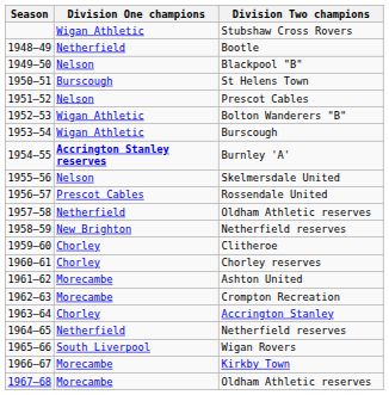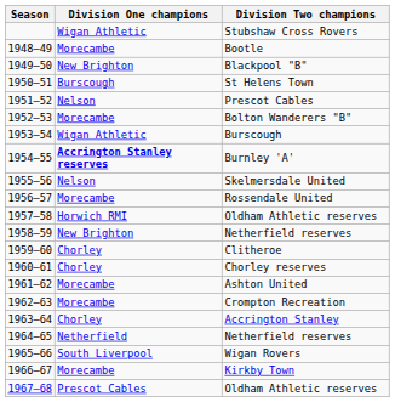 <table class=wikitable style=text-align:left>
 <tr>
 <th>Season</th>
 <th width=200>Division One champions</th>
 <th width=200>Division Two champions</th>
 </tr>
 <tr>
 <td></td>
 <td><a href='#'>Wigan Athletic</a></td>
 <td>Stubshaw Cross Rovers</td>
 </tr>
 <tr>
 <td>1948–49</td>
-<td><a href='#'>Netherfield</a></td>
+<td><a href='#'>Morecambe</a></td>
 <td>Bootle</td>
 </tr>
 <tr>
 <td>1949–50</td>
-<td><a href='#'>Nelson</a></td>
+<td><a href='#'>New Brighton</a></td>
 <td>Blackpool "B"</td>
 </tr>
 <tr>
 <td>1950–51</td>
 <td><a href='#'>Burscough</a></td>
 <td>St Helens Town</td>
 </tr>
 <tr>
 <td>1951–52</td>
 <td><a href='#'>Nelson</a></td>
 <td>Prescot Cables</td>
 </tr>
 <tr>
 <td>1952–53</td>
-<td><a href='#'>Wigan Athletic</a></td>
+<td><a href='#'>Morecambe</a></td>
 <td>Bolton Wanderers "B"</td>
 </tr>
 <tr>
 <td>1953–54</td>
 <td><a href='#'>Wigan Athletic</a></td>
 <td>Burscough</td>
 </tr>
 <tr>
 <td>1954–55</td>
 <td><strong><a href='#'>Accrington Stanley reserves</a></strong></td>
 <td>Burnley 'A'</td>
 </tr>
 <tr>
 <td>1955–56</td>
 <td><a href='#'>Nelson</a></td>
 <td>Skelmersdale United</td>
 </tr>
 <tr>
 <td>1956–57</td>
-<td><a href='#'>Prescot Cables</a></td>
+<td><a href='#'>Morecambe</a></td>
 <td>Rossendale United</td>
 </tr>
 <tr>
 <td>1957–58</td>
-<td><a href='#'>Netherfield</a></td>
+<td><a href='#'>Horwich RMI</a></td>
 <td>Oldham Athletic reserves</td>
 </tr>
 <tr>
 <td>1958–59</td>
 <td><a href='#'>New Brighton</a></td>
 <td>Netherfield reserves</td>
 </tr>
 <tr>
 <td>1959–60</td>
 <td><a href='#'>Chorley</a></td>
 <td>Clitheroe</td>
 </tr>
 <tr>
 <td>1960–61</td>
 <td><a href='#'>Chorley</a></td>
 <td>Chorley reserves</td>
 </tr>
 <tr>
 <td>1961–62</td>
 <td><a href='#'>Morecambe</a></td>
 <td>Ashton United</td>
 </tr>
 <tr>
 <td>1962–63</td>
 <td><a href='#'>Morecambe</a></td>
 <td>Crompton Recreation</td>
 </tr>
 <tr>
 <td>1963–64</td>
 <td><a href='#'>Chorley</a></td>
 <td><a href='#'>Accrington Stanley</a></td>
 </tr>
 <tr>
 <td>1964–65</td>
 <td><a href='#'>Netherfield</a></td>
 <td>Netherfield reserves</td>
 </tr>
 <tr>
 <td>1965–66</td>
 <td><a href='#'>South Liverpool</a></td>
 <td>Wigan Rovers</td>
 </tr>
 <tr>
 <td>1966–67</td>
 <td><a href='#'>Morecambe</a></td>
 <td><a href='#'>Kirkby Town</a></td>
 </tr>
 <tr>
 <td><a href='#'>1967–68</a></td>
-<td><a href='#'>Morecambe</a></td>
+<td><a href='#'>Prescot Cables</a></td>
 <td>Oldham Athletic reserves</td>
 </tr>
 </table>
